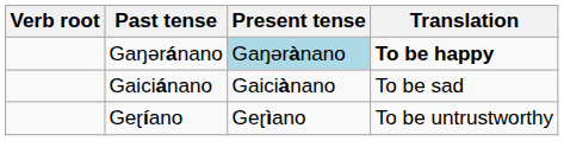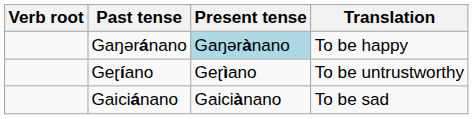 <table class="wikitable">
 <tr>
 <th>Verb root</th>
 <th>Past tense</th>
 <th>Present tense</th>
 <th>Translation</th>
 </tr>
 <tr>
 <td></td>
 <td>Gaŋər<strong>á</strong>nano</td>
 <td style="background: lightblue;">Gaŋər<strong>à</strong>nano</td>
-<td><strong>To be happy</strong></td>
+<td>To be happy</td>
+</tr>
+<tr>
+<td></td>
+<td>Geɽ<strong>í</strong>ano</td>
+<td>Geɽ<strong>ì</strong>ano</td>
+<td>To be untrustworthy</td>
 </tr>
 <tr>
 <td></td>
 <td>Gaici<strong>á</strong>nano</td>
 <td>Gaici<strong>à</strong>nano</td>
 <td>To be sad</td>
 </tr>
-<tr>
-<td></td>
-<td>Geɽ<strong>í</strong>ano</td>
-<td>Geɽ<strong>ì</strong>ano</td>
-<td>To be untrustworthy</td>
-</tr>
 </table>
